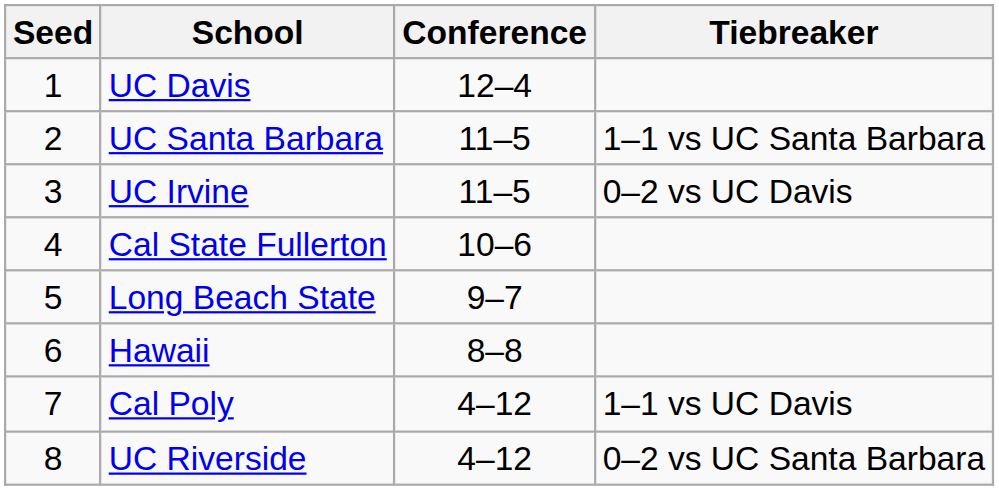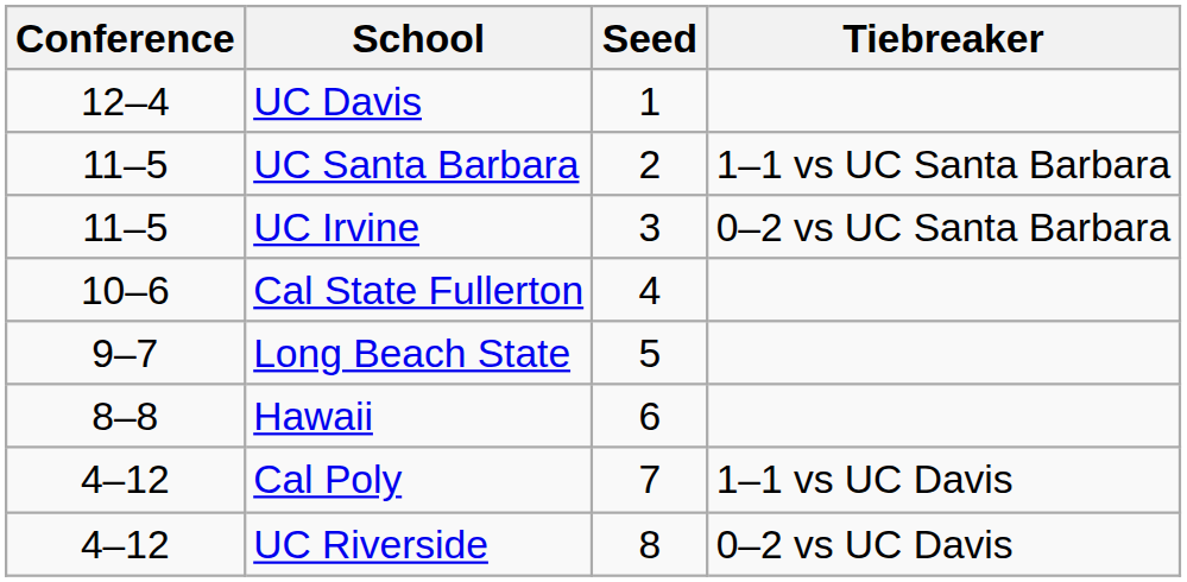 <table class="wikitable" style="white-space:nowrap; font-size:95%;text-align:center">
 <tr>
+<th>Conference</th>
+<th>School</th>
 <th>Seed</th>
-<th>School</th>
-<th>Conference</th>
 <th>Tiebreaker</th>
 </tr>
 <tr>
+<td>12–4</td>
+<td align=left><a href='#'>UC Davis</a></td>
 <td>1</td>
-<td align=left><a href='#'>UC Davis</a></td>
-<td>12–4</td>
 <td></td>
 </tr>
 <tr>
+<td>11–5</td>
+<td align=left><a href='#'>UC Santa Barbara</a></td>
 <td>2</td>
-<td align=left><a href='#'>UC Santa Barbara</a></td>
-<td>11–5</td>
 <td align=left>1–1 vs UC Santa Barbara</td>
 </tr>
 <tr>
+<td>11–5</td>
+<td align=left><a href='#'>UC Irvine</a></td>
 <td>3</td>
-<td align=left><a href='#'>UC Irvine</a></td>
-<td>11–5</td>
-<td align=left>0–2 vs UC Davis</td>
+<td align=left>0–2 vs UC Santa Barbara</td>
 </tr>
 <tr>
+<td>10–6</td>
+<td align=left><a href='#'>Cal State Fullerton</a></td>
 <td>4</td>
-<td align=left><a href='#'>Cal State Fullerton</a></td>
-<td>10–6</td>
 <td></td>
 </tr>
 <tr>
+<td>9–7</td>
+<td align=left><a href='#'>Long Beach State</a></td>
 <td>5</td>
-<td align=left><a href='#'>Long Beach State</a></td>
-<td>9–7</td>
 <td></td>
 </tr>
 <tr>
+<td>8–8</td>
+<td align=left><a href='#'>Hawaii</a></td>
 <td>6</td>
-<td align=left><a href='#'>Hawaii</a></td>
-<td>8–8</td>
 <td></td>
 </tr>
 <tr>
+<td>4–12</td>
+<td align=left><a href='#'>Cal Poly</a></td>
 <td>7</td>
-<td align=left><a href='#'>Cal Poly</a></td>
-<td>4–12</td>
 <td align=left>1–1 vs UC Davis</td>
 </tr>
 <tr>
+<td>4–12</td>
+<td align=left><a href='#'>UC Riverside</a></td>
 <td>8</td>
-<td align=left><a href='#'>UC Riverside</a></td>
-<td>4–12</td>
-<td align=left>0–2 vs UC Santa Barbara</td>
+<td align=left>0–2 vs UC Davis</td>
 </tr>
 </table>
